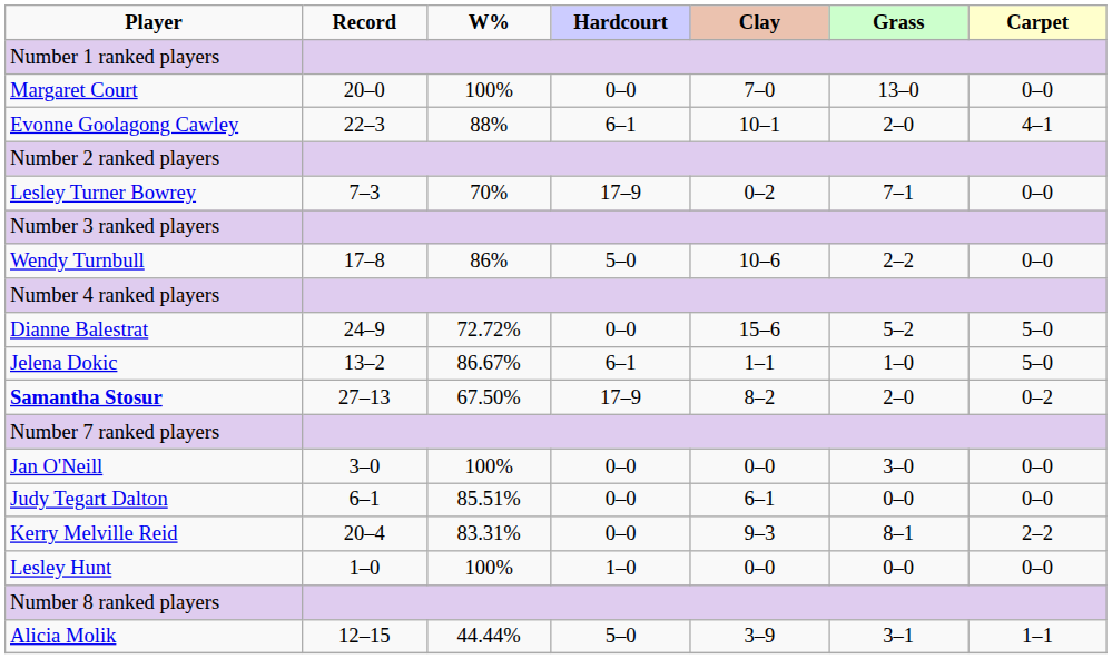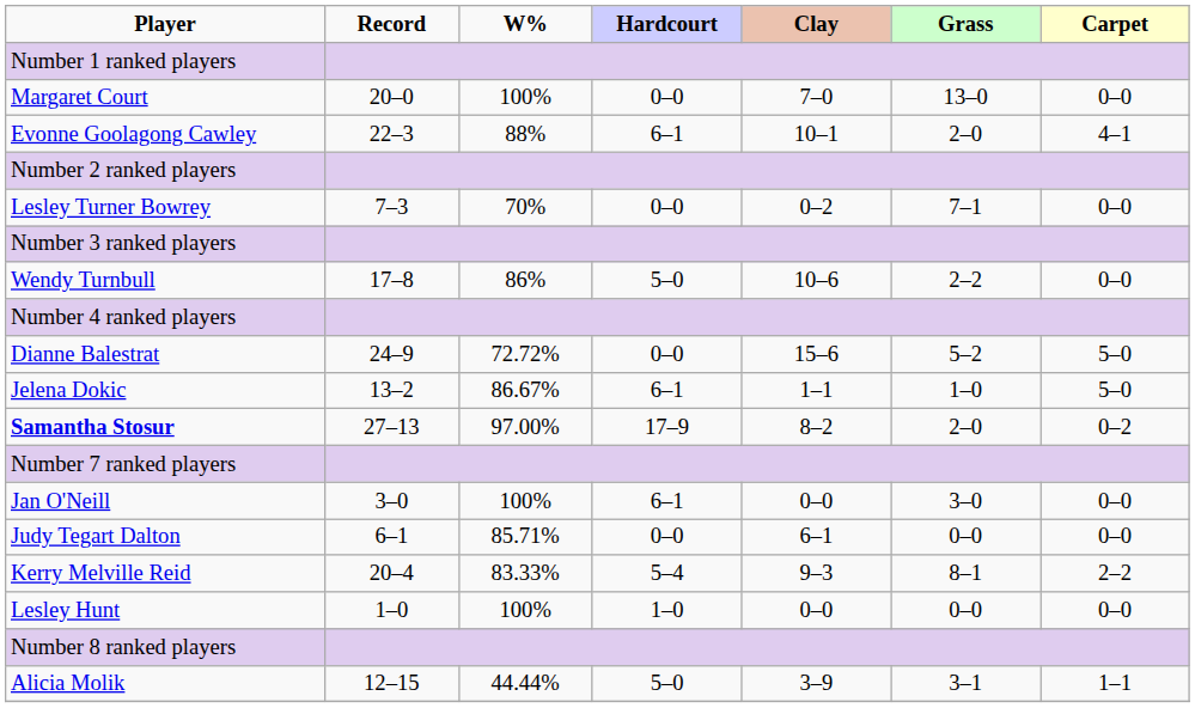 <table class="wikitable sortable" style=font-size:90%;text-align:center>
 <tr>
 <td width=200><strong>Player</strong></td>
 <td width=80><strong>Record</strong></td>
 <td width=80><strong>W%</strong></td>
 <td width=90 bgcolor=CCCCFF><strong>Hardcourt</strong></td>
 <td width=90 bgcolor=EBC2AF><strong>Clay</strong></td>
 <td width=90 bgcolor=CCFFCC><strong>Grass</strong></td>
 <td width=90 bgcolor=ffffcc><strong>Carpet</strong></td>
 </tr>
 <tr bgcolor=DFCCEF>
 <td align=left>Number 1 ranked players</td>
 <td colspan=6></td>
 </tr>
 <tr>
 <td align=left><a href='#'>Margaret Court</a></td>
 <td>20–0</td>
 <td>100%</td>
 <td>0–0</td>
 <td>7–0</td>
 <td>13–0</td>
 <td>0–0</td>
 </tr>
 <tr>
 <td align=left><a href='#'>Evonne Goolagong Cawley</a></td>
 <td>22–3</td>
 <td>88%</td>
 <td>6–1</td>
 <td>10–1</td>
 <td>2–0</td>
 <td>4–1</td>
 </tr>
 <tr bgcolor=DFCCEF>
 <td align=left>Number 2 ranked players</td>
 <td colspan=6></td>
 </tr>
 <tr>
 <td align=left><a href='#'>Lesley Turner Bowrey</a></td>
 <td>7–3</td>
 <td>70%</td>
-<td>17–9</td>
+<td>0–0</td>
 <td>0–2</td>
 <td>7–1</td>
 <td>0–0</td>
 </tr>
 <tr bgcolor=DFCCEF>
 <td align=left>Number 3 ranked players</td>
 <td colspan=6></td>
 </tr>
 <tr>
 <td align=left><a href='#'>Wendy Turnbull</a></td>
 <td>17–8</td>
 <td>86%</td>
 <td>5–0</td>
 <td>10–6</td>
 <td>2–2</td>
 <td>0–0</td>
 </tr>
 <tr bgcolor=DFCCEF>
 <td align=left>Number 4 ranked players</td>
 <td colspan=6></td>
 </tr>
 <tr>
 <td align=left><a href='#'>Dianne Balestrat</a></td>
 <td>24–9</td>
 <td>72.72%</td>
 <td>0–0</td>
 <td>15–6</td>
 <td>5–2</td>
 <td>5–0</td>
 </tr>
 <tr>
 <td align=left><a href='#'>Jelena Dokic</a></td>
 <td>13–2</td>
 <td>86.67%</td>
 <td>6–1</td>
 <td>1–1</td>
 <td>1–0</td>
 <td>5–0</td>
 </tr>
 <tr>
 <td align=left><strong><a href='#'>Samantha Stosur</a></strong></td>
 <td>27–13</td>
-<td>67.50%</td>
+<td>97.00%</td>
 <td>17–9</td>
 <td>8–2</td>
 <td>2–0</td>
 <td>0–2</td>
 </tr>
 <tr bgcolor=DFCCEF>
 <td align=left>Number 7 ranked players</td>
 <td colspan=6></td>
 </tr>
 <tr>
 <td align=left><a href='#'>Jan O'Neill</a></td>
 <td>3–0</td>
 <td>100%</td>
-<td>0–0</td>
+<td>6–1</td>
 <td>0–0</td>
 <td>3–0</td>
 <td>0–0</td>
 </tr>
 <tr>
 <td align=left><a href='#'>Judy Tegart Dalton</a></td>
 <td>6–1</td>
-<td>85.51%</td>
+<td>85.71%</td>
 <td>0–0</td>
 <td>6–1</td>
 <td>0–0</td>
 <td>0–0</td>
 </tr>
 <tr>
 <td align=left><a href='#'>Kerry Melville Reid</a></td>
 <td>20–4</td>
-<td>83.31%</td>
-<td>0–0</td>
+<td>83.33%</td>
+<td>5–4</td>
 <td>9–3</td>
 <td>8–1</td>
 <td>2–2</td>
 </tr>
 <tr>
 <td align=left><a href='#'>Lesley Hunt</a></td>
 <td>1–0</td>
 <td>100%</td>
 <td>1–0</td>
 <td>0–0</td>
 <td>0–0</td>
 <td>0–0</td>
 </tr>
 <tr bgcolor=DFCCEF>
 <td align=left>Number 8 ranked players</td>
 <td colspan=6></td>
 </tr>
 <tr>
 <td align=left><a href='#'>Alicia Molik</a></td>
 <td>12–15</td>
 <td>44.44%</td>
 <td>5–0</td>
 <td>3–9</td>
 <td>3–1</td>
 <td>1–1</td>
 </tr>
 <tr>
 </tr>
 </table>
